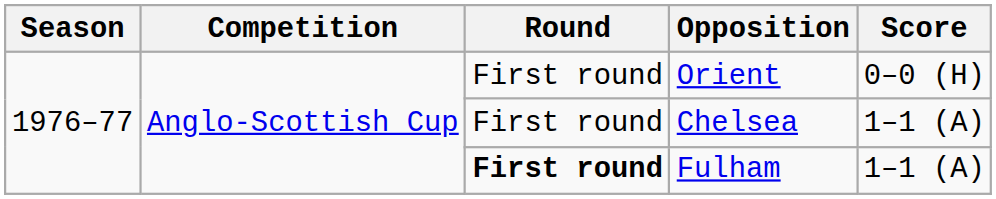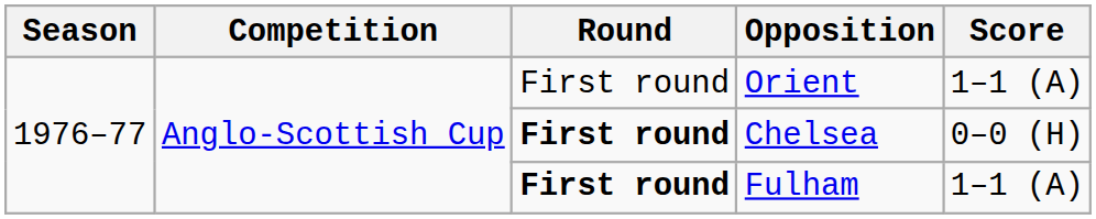 <table class="wikitable">
 <tr>
 <th>Season</th>
 <th>Competition</th>
 <th>Round</th>
 <th>Opposition</th>
 <th>Score</th>
 </tr>
 <tr>
 <td rowspan="3">1976–77</td>
 <td rowspan="3"><a href='#'>Anglo-Scottish Cup</a></td>
 <td>First round</td>
 <td> <a href='#'>Orient</a></td>
-<td>0–0 (H)</td>
+<td>1–1 (A)</td>
 </tr>
 <tr>
-<td>First round</td>
+<td><strong>First round</strong></td>
 <td> <a href='#'>Chelsea</a></td>
-<td>1–1 (A)</td>
+<td>0–0 (H)</td>
 </tr>
 <tr>
 <td><strong>First round</strong></td>
 <td> <a href='#'>Fulham</a></td>
 <td>1–1 (A)</td>
 </tr>
 </table>
